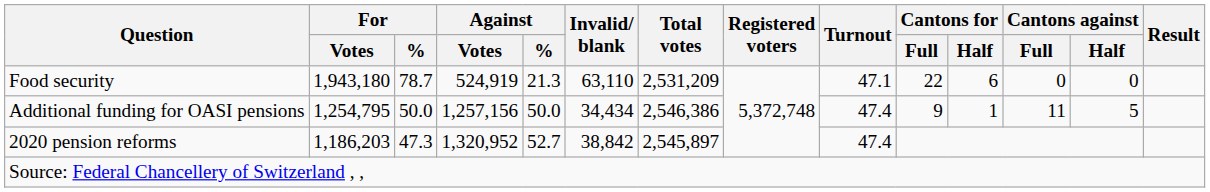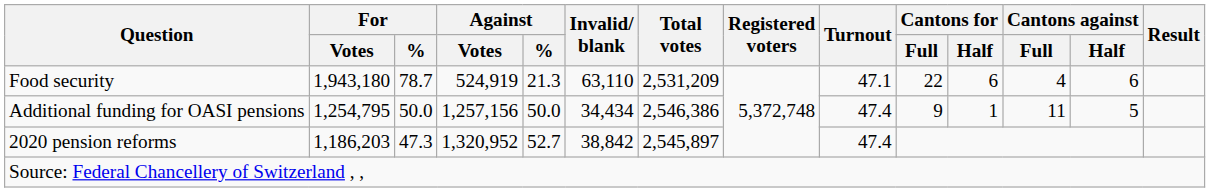 <table class=wikitable style=text-align:right>
 <tr>
 <th rowspan=2>Question</th>
 <th colspan=2>For</th>
 <th colspan=2>Against</th>
 <th rowspan=2>Invalid/<br>blank</th>
 <th rowspan=2>Total<br>votes</th>
 <th rowspan=2>Registered<br>voters</th>
 <th rowspan=2>Turnout</th>
 <th colspan=2>Cantons for</th>
 <th colspan=2>Cantons against</th>
 <th rowspan=2>Result</th>
 </tr>
 <tr>
 <th>Votes</th>
 <th>%</th>
 <th>Votes</th>
 <th>%</th>
 <th>Full</th>
 <th>Half</th>
 <th>Full</th>
 <th>Half</th>
 </tr>
 <tr>
 <td align=left>Food security</td>
 <td>1,943,180</td>
 <td>78.7</td>
 <td>524,919</td>
 <td>21.3</td>
 <td>63,110</td>
 <td>2,531,209</td>
 <td rowspan=3>5,372,748</td>
 <td>47.1</td>
 <td>22</td>
 <td>6</td>
-<td>0</td>
-<td>0</td>
+<td>4</td>
+<td>6</td>
 <td></td>
 </tr>
 <tr>
 <td align=left>Additional funding for OASI pensions</td>
 <td>1,254,795</td>
 <td>50.0</td>
 <td>1,257,156</td>
 <td>50.0</td>
 <td>34,434</td>
 <td>2,546,386</td>
 <td>47.4</td>
 <td>9</td>
 <td>1</td>
 <td>11</td>
 <td>5</td>
 <td></td>
 </tr>
 <tr>
 <td align=left>2020 pension reforms</td>
 <td>1,186,203</td>
 <td>47.3</td>
 <td>1,320,952</td>
 <td>52.7</td>
 <td>38,842</td>
 <td>2,545,897</td>
 <td>47.4</td>
 <td colspan=4></td>
 <td></td>
 </tr>
 <tr>
 <td colspan=14 align=left>Source: <a href='#'>Federal Chancellery of Switzerland</a> , ,  </td>
 </tr>
 </table>
